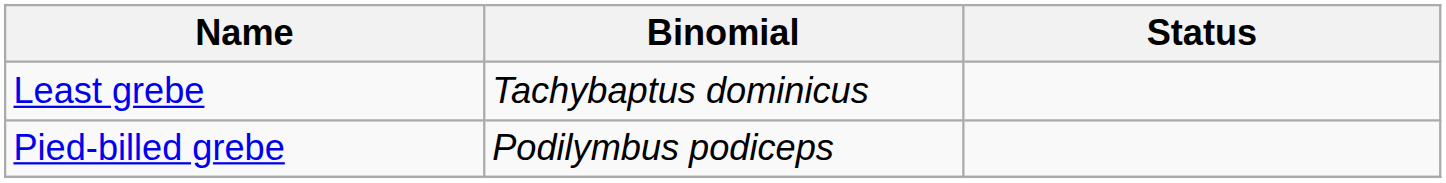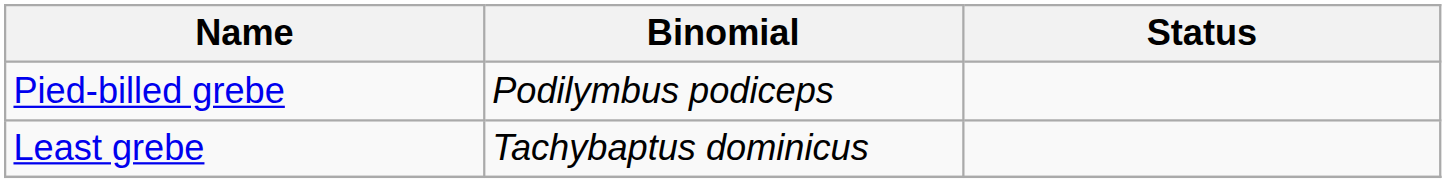 <table width=72% class="wikitable">
 <tr>
 <th width=24%>Name</th>
 <th width=24%>Binomial</th>
 <th width=24%>Status</th>
 </tr>
 <tr>
+<td><a href='#'>Pied-billed grebe</a></td>
+<td><em>Podilymbus podiceps</em></td>
+<td></td>
+</tr>
+<tr>
 <td><a href='#'>Least grebe</a></td>
 <td><em>Tachybaptus dominicus</em></td>
 <td></td>
 </tr>
 <tr>
-<td><a href='#'>Pied-billed grebe</a></td>
-<td><em>Podilymbus podiceps</em></td>
-<td></td>
-</tr>
-<tr>
 </tr>
 </table>
